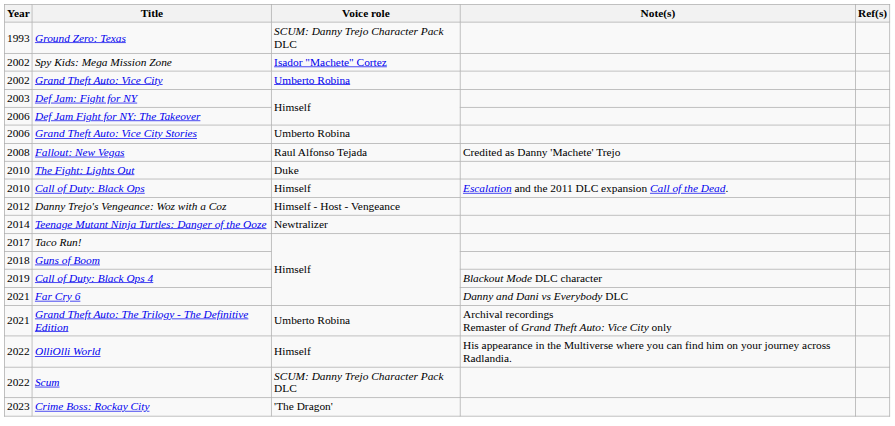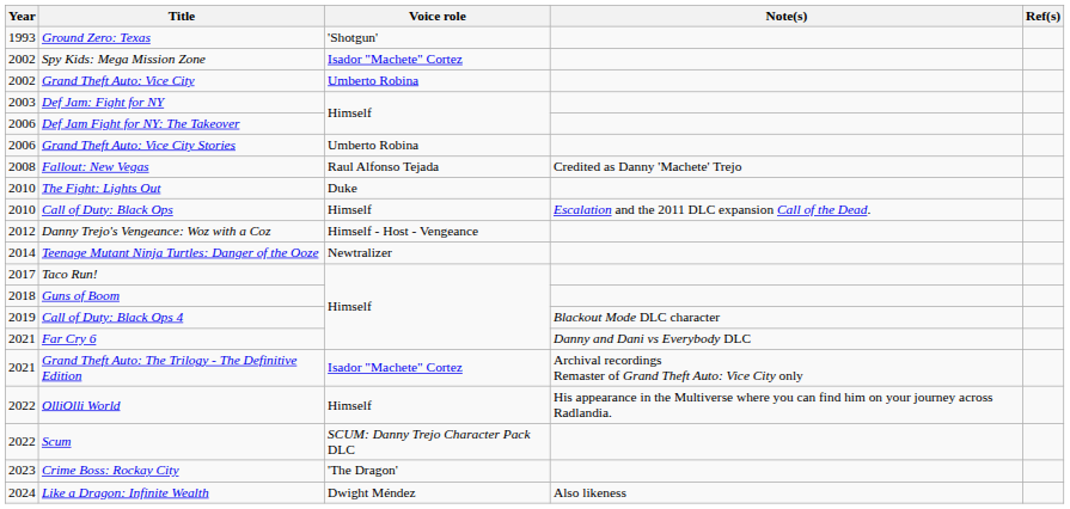 <table class="wikitable sortable">
 <tr>
 <th>Year</th>
 <th>Title</th>
 <th>Voice role</th>
 <th>Note(s)</th>
 <th>Ref(s)</th>
 </tr>
 <tr>
 <td>1993</td>
 <td><em><a href='#'>Ground Zero: Texas</a></em></td>
-<td><em>SCUM: Danny Trejo Character Pack</em> DLC</td>
+<td>'Shotgun'</td>
 <td></td>
 <td></td>
 </tr>
 <tr>
 <td>2002</td>
 <td><em>Spy Kids: Mega Mission Zone</em></td>
 <td><a href='#'>Isador "Machete" Cortez</a></td>
 <td></td>
 <td></td>
 </tr>
 <tr>
 <td>2002</td>
 <td><em><a href='#'>Grand Theft Auto: Vice City</a></em></td>
 <td><a href='#'>Umberto Robina</a></td>
 <td></td>
 <td></td>
 </tr>
 <tr>
 <td>2003</td>
 <td><em><a href='#'>Def Jam: Fight for NY</a></em></td>
 <td rowspan="2">Himself</td>
 <td></td>
 <td></td>
 </tr>
 <tr>
 <td>2006</td>
 <td><em><a href='#'>Def Jam Fight for NY: The Takeover</a></em></td>
 <td></td>
 <td></td>
 </tr>
 <tr>
 <td>2006</td>
 <td><em><a href='#'>Grand Theft Auto: Vice City Stories</a></em></td>
 <td>Umberto Robina</td>
 <td></td>
 <td></td>
 </tr>
 <tr>
 <td>2008</td>
 <td><em><a href='#'>Fallout: New Vegas</a></em></td>
 <td>Raul Alfonso Tejada</td>
 <td>Credited as Danny 'Machete' Trejo</td>
 <td></td>
 </tr>
 <tr>
 <td>2010</td>
 <td><em><a href='#'>The Fight: Lights Out</a></em></td>
 <td>Duke</td>
 <td></td>
 <td></td>
 </tr>
 <tr>
 <td>2010</td>
 <td><em><a href='#'>Call of Duty: Black Ops</a></em></td>
 <td>Himself</td>
 <td><em><a href='#'>Escalation</a></em> and the 2011 DLC expansion <em><a href='#'>Call of the Dead</a></em>.</td>
 <td></td>
 </tr>
 <tr>
 <td>2012</td>
 <td><em>Danny Trejo's Vengeance: Woz with a Coz</em></td>
 <td>Himself - Host - Vengeance</td>
 <td></td>
 <td></td>
 </tr>
 <tr>
 <td>2014</td>
 <td><em><a href='#'>Teenage Mutant Ninja Turtles: Danger of the Ooze</a></em></td>
 <td>Newtralizer</td>
 <td></td>
 <td></td>
 </tr>
 <tr>
 <td>2017</td>
 <td><em>Taco Run!</em></td>
 <td rowspan="4">Himself</td>
 <td></td>
 <td></td>
 </tr>
 <tr>
 <td>2018</td>
 <td><em><a href='#'>Guns of Boom</a></em></td>
 <td></td>
 <td></td>
 </tr>
 <tr>
 <td>2019</td>
 <td><em><a href='#'>Call of Duty: Black Ops 4</a></em></td>
 <td><em>Blackout Mode</em> DLC character</td>
 <td></td>
 </tr>
 <tr>
 <td>2021</td>
 <td><em><a href='#'>Far Cry 6</a></em></td>
 <td><em>Danny and Dani vs Everybody</em> DLC</td>
 <td></td>
 </tr>
 <tr>
 <td>2021</td>
 <td><em><a href='#'>Grand Theft Auto: The Trilogy -  The Definitive Edition</a></em></td>
-<td>Umberto Robina</td>
+<td><a href='#'>Isador "Machete" Cortez</a></td>
 <td>Archival recordings<br>Remaster of <em>Grand Theft Auto: Vice City</em> only</td>
 <td></td>
 </tr>
 <tr>
 <td>2022</td>
 <td><em><a href='#'>OlliOlli World</a></em></td>
 <td>Himself</td>
 <td>His appearance in the Multiverse where you can find him on your journey across Radlandia.</td>
 <td></td>
 </tr>
 <tr>
 <td>2022</td>
 <td><em><a href='#'>Scum</a></em></td>
 <td><em>SCUM: Danny Trejo Character Pack</em> DLC</td>
 <td></td>
 </tr>
 <tr>
 <td>2023</td>
 <td><em><a href='#'>Crime Boss: Rockay City</a></em></td>
 <td>'The Dragon'</td>
 <td></td>
 <td></td>
 </tr>
+<tr>
+<td>2024</td>
+<td><em><a href='#'>Like a Dragon: Infinite Wealth</a></em></td>
+<td>Dwight Méndez</td>
+<td>Also likeness</td>
+<td></td>
+</tr>
 </table>
